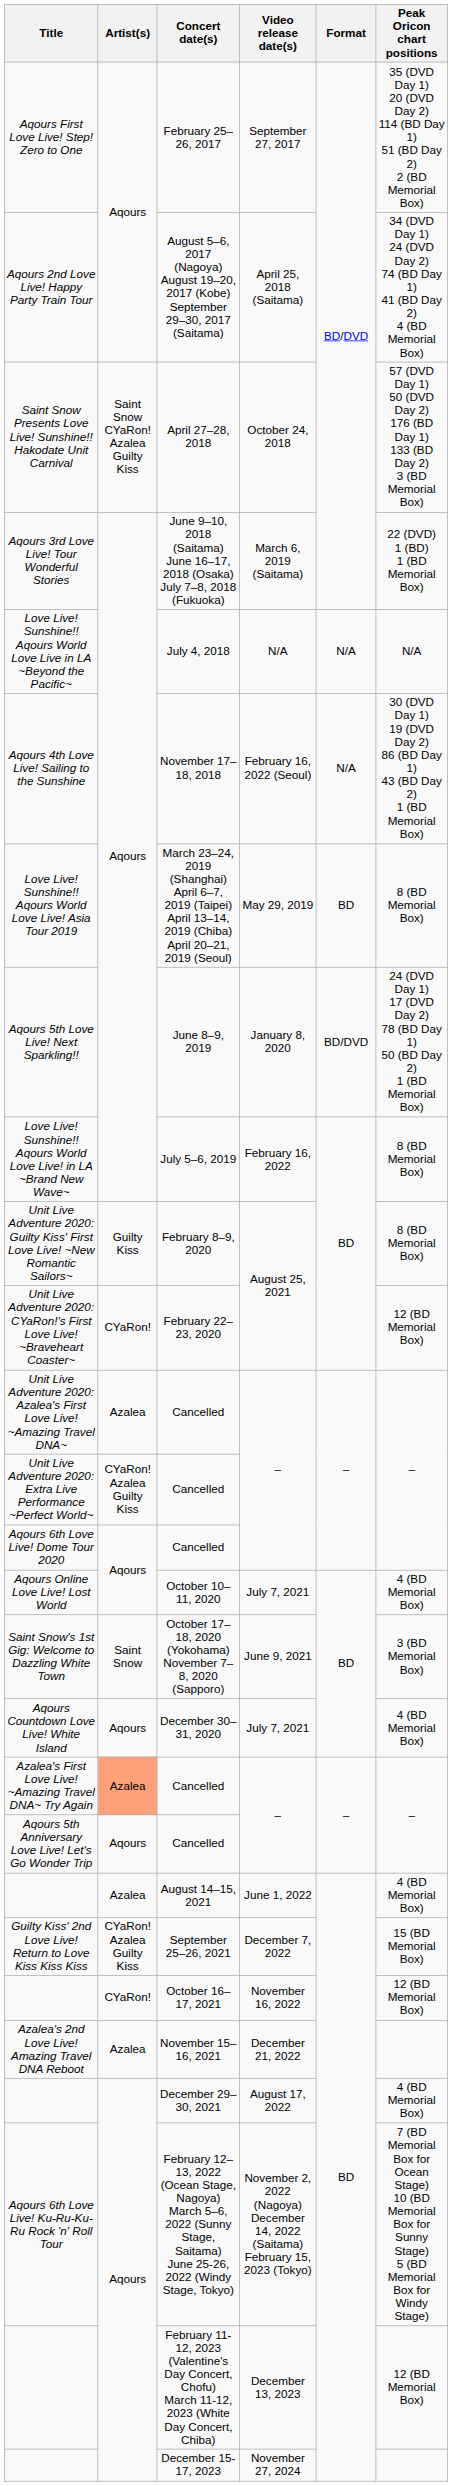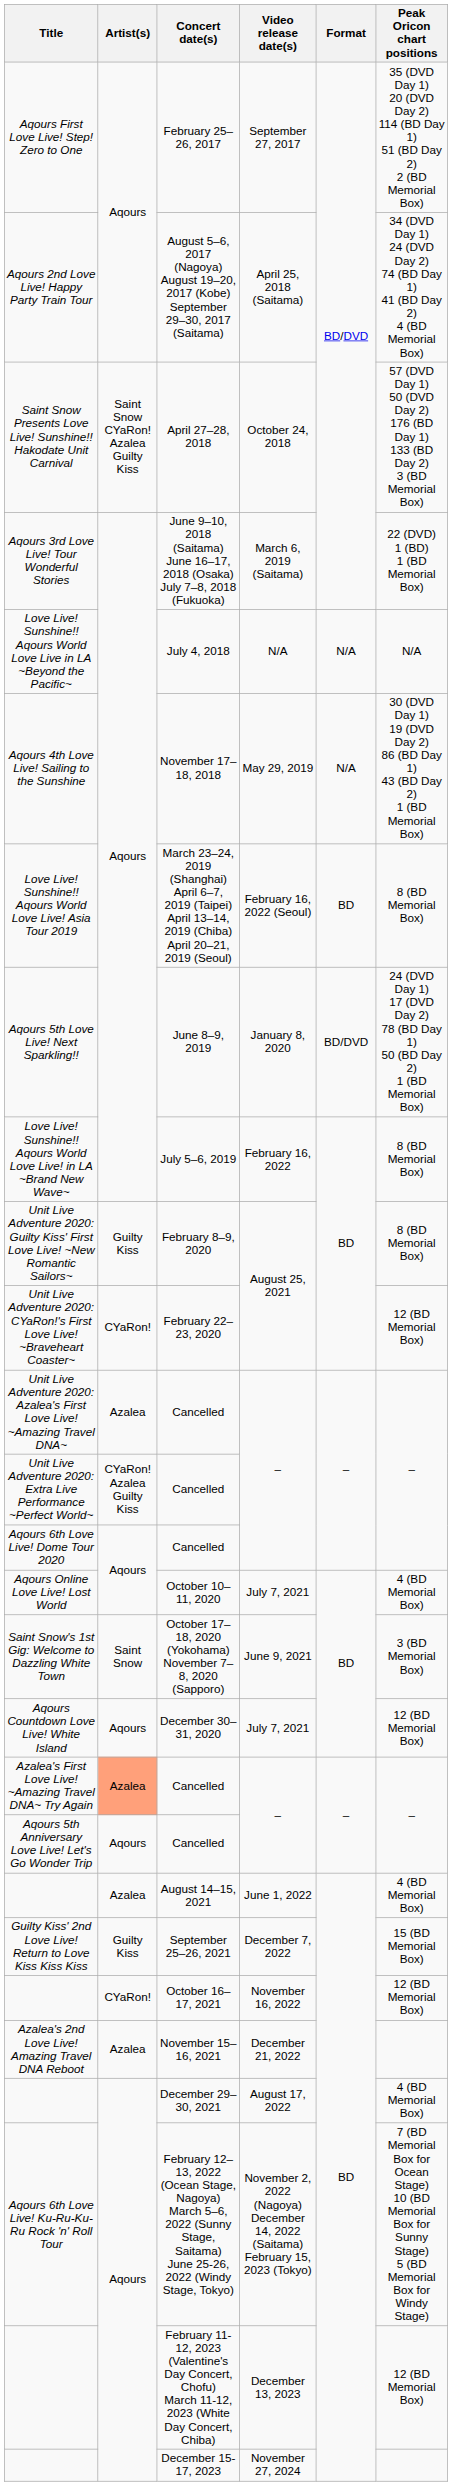 <table class="wikitable" style="text-align:center;">
 <tr>
 <th scope="col" rowspan="1" width="15%">Title</th>
 <th scope="col" rowspan="1" width="5%">Artist(s)</th>
 <th scope="col" colspan="1" width="10%">Concert date(s)</th>
 <th scope="col" colspan="1" width="10%">Video release date(s)</th>
 <th scope="col" colspan="1" width="7%">Format</th>
 <th scope="col" colspan="1" width="10%">Peak Oricon<br>chart positions</th>
 </tr>
 <tr>
 <td><em>Aqours First Love Live! Step! Zero to One</em></td>
 <td rowspan="2">Aqours</td>
 <td>February 25–26, 2017</td>
 <td>September 27, 2017</td>
 <td rowspan="4"><a href='#'>BD</a>/<a href='#'>DVD</a></td>
 <td>35 (DVD Day 1)<br>20 (DVD Day 2)<br>114 (BD Day 1)<br>51 (BD Day 2)<br>2 (BD Memorial Box)</td>
 </tr>
 <tr>
 <td><em>Aqours 2nd Love Live! Happy Party Train Tour</em></td>
 <td>August 5–6, 2017 (Nagoya)<br>August 19–20, 2017 (Kobe)<br>September 29–30, 2017 (Saitama)</td>
 <td>April 25, 2018 (Saitama)</td>
 <td>34 (DVD Day 1)<br>24 (DVD Day 2)<br>74 (BD Day 1)<br>41 (BD Day 2)<br>4 (BD Memorial Box)</td>
 </tr>
 <tr>
 <td><em>Saint Snow Presents Love Live! Sunshine!! Hakodate Unit Carnival</em></td>
 <td>Saint Snow<br>CYaRon!<br>Azalea<br>Guilty Kiss</td>
 <td>April 27–28, 2018</td>
 <td>October 24, 2018</td>
 <td>57 (DVD Day 1)<br>50 (DVD Day 2)<br>176 (BD Day 1)<br>133 (BD Day 2)<br>3 (BD Memorial Box)</td>
 </tr>
 <tr>
 <td><em>Aqours 3rd Love Live! Tour Wonderful Stories</em></td>
 <td rowspan="6">Aqours</td>
 <td>June 9–10, 2018 (Saitama)<br>June 16–17, 2018 (Osaka)<br>July 7–8, 2018 (Fukuoka)</td>
 <td>March 6, 2019 (Saitama)</td>
 <td>22 (DVD)<br>1 (BD)<br>1 (BD Memorial Box)</td>
 </tr>
 <tr>
 <td><em>Love Live! Sunshine!! Aqours World Love Live in LA ~Beyond the Pacific~</em></td>
 <td>July 4, 2018</td>
 <td>N/A</td>
 <td>N/A</td>
 <td>N/A</td>
 </tr>
 <tr>
 <td><em>Aqours 4th Love Live! Sailing to the Sunshine</em></td>
 <td>November 17–18, 2018</td>
-<td>February 16, 2022 (Seoul)</td>
+<td>May 29, 2019</td>
 <td>N/A</td>
 <td>30 (DVD Day 1)<br>19 (DVD Day 2)<br>86 (BD Day 1)<br>43 (BD Day 2)<br>1 (BD Memorial Box)</td>
 </tr>
 <tr>
 <td><em>Love Live! Sunshine!! Aqours World Love Live! Asia Tour 2019</em></td>
 <td>March 23–24, 2019 (Shanghai)<br>April 6–7, 2019 (Taipei)<br>April 13–14, 2019 (Chiba)<br> April 20–21, 2019 (Seoul)</td>
-<td>May 29, 2019</td>
+<td>February 16, 2022 (Seoul)</td>
 <td>BD</td>
 <td>8 (BD Memorial Box)</td>
 </tr>
 <tr>
 <td><em>Aqours 5th Love Live! Next Sparkling!!</em></td>
 <td>June 8–9, 2019</td>
 <td>January 8, 2020</td>
 <td>BD/DVD</td>
 <td>24 (DVD Day 1)<br>17 (DVD Day 2)<br>78 (BD Day 1)<br>50 (BD Day 2)<br>1 (BD Memorial Box)</td>
 </tr>
 <tr>
 <td><em>Love Live! Sunshine!! Aqours World Love Live! in LA ~Brand New Wave~</em></td>
 <td>July 5–6, 2019</td>
 <td>February 16, 2022</td>
 <td rowspan="3">BD</td>
 <td>8 (BD Memorial Box)</td>
 </tr>
 <tr>
 <td><em>Unit Live Adventure 2020: Guilty Kiss' First Love Live! ~New Romantic Sailors~</em></td>
 <td>Guilty Kiss</td>
 <td>February 8–9, 2020</td>
 <td rowspan="2">August 25, 2021</td>
 <td>8 (BD Memorial Box)</td>
 </tr>
 <tr>
 <td><em>Unit Live Adventure 2020: CYaRon!'s First Love Live! ~Braveheart Coaster~</em></td>
 <td>CYaRon!</td>
 <td>February 22–23, 2020</td>
 <td>12 (BD Memorial Box)</td>
 </tr>
 <tr>
 <td><em>Unit Live Adventure 2020: Azalea's First Love Live! ~Amazing Travel DNA~</em><br></td>
 <td>Azalea</td>
 <td>Cancelled</td>
 <td rowspan="3">–</td>
 <td rowspan="3">–</td>
 <td rowspan="3">–</td>
 </tr>
 <tr>
 <td><em>Unit Live Adventure 2020: Extra Live Performance ~Perfect World~</em></td>
 <td>CYaRon!<br>Azalea<br>Guilty Kiss</td>
 <td>Cancelled</td>
 </tr>
 <tr>
 <td><em>Aqours 6th Love Live! Dome Tour 2020</em></td>
 <td rowspan="2">Aqours</td>
 <td>Cancelled</td>
 </tr>
 <tr>
 <td><em>Aqours Online Love Live! Lost World</em></td>
 <td>October 10–11, 2020</td>
 <td>July 7, 2021</td>
 <td rowspan="3">BD</td>
 <td>4 (BD Memorial Box)</td>
 </tr>
 <tr>
 <td><em>Saint Snow's 1st Gig: Welcome to Dazzling White Town</em></td>
 <td>Saint Snow</td>
 <td>October 17–18, 2020 (Yokohama)<br>November 7–8, 2020 (Sapporo)</td>
 <td>June 9, 2021</td>
 <td>3 (BD Memorial Box)</td>
 </tr>
 <tr>
 <td><em>Aqours Countdown Love Live! White Island</em></td>
 <td>Aqours</td>
 <td>December 30–31, 2020</td>
 <td>July 7, 2021</td>
-<td>4 (BD Memorial Box)</td>
+<td>12 (BD Memorial Box)</td>
 </tr>
 <tr>
 <td><em>Azalea's First Love Live! ~Amazing Travel DNA~ Try Again</em></td>
 <td style="background: lightsalmon;">Azalea</td>
 <td>Cancelled</td>
 <td rowspan="2">–</td>
 <td rowspan="2">–</td>
 <td rowspan="2">–</td>
 </tr>
 <tr>
 <td><em>Aqours 5th Anniversary Love Live! Let's Go Wonder Trip</em></td>
 <td>Aqours</td>
 <td>Cancelled</td>
 </tr>
 <tr>
 <td></td>
 <td>Azalea</td>
 <td>August 14–15, 2021</td>
 <td>June 1, 2022</td>
 <td rowspan="8">BD</td>
 <td>4 (BD Memorial Box)</td>
 </tr>
 <tr>
 <td><em>Guilty Kiss' 2nd Love Live! Return to Love Kiss Kiss Kiss</em></td>
-<td>CYaRon!<br>Azalea<br>Guilty Kiss</td>
+<td>Guilty Kiss</td>
 <td>September 25–26, 2021</td>
 <td>December 7, 2022</td>
 <td>15 (BD Memorial Box)</td>
 </tr>
 <tr>
 <td></td>
 <td>CYaRon!</td>
 <td>October 16–17, 2021</td>
 <td>November 16, 2022</td>
 <td>12 (BD Memorial Box)</td>
 </tr>
 <tr>
 <td><em>Azalea's 2nd Love Live! Amazing Travel DNA Reboot</em></td>
 <td>Azalea</td>
 <td>November 15–16, 2021</td>
 <td>December 21, 2022</td>
 <td></td>
 </tr>
 <tr>
 <td></td>
 <td rowspan="4">Aqours</td>
 <td>December 29–30, 2021</td>
 <td>August 17, 2022</td>
 <td>4 (BD Memorial Box)</td>
 </tr>
 <tr>
 <td><em>Aqours 6th Love Live! Ku-Ru-Ku-Ru  Rock 'n' Roll Tour</em></td>
 <td>February 12–13, 2022 (Ocean Stage, Nagoya)<br>March 5–6, 2022 (Sunny Stage, Saitama)<br>June 25-26, 2022 (Windy Stage, Tokyo)</td>
 <td>November 2, 2022 (Nagoya)<br>December 14, 2022 (Saitama)<br>February 15, 2023 (Tokyo)</td>
 <td>7 (BD Memorial Box for Ocean Stage)<br>10 (BD Memorial Box for Sunny Stage)<br>5 (BD Memorial Box for Windy Stage)</td>
 </tr>
 <tr>
 <td></td>
 <td>February 11-12, 2023 (Valentine's Day Concert, Chofu)<br>March 11-12, 2023 (White Day Concert, Chiba)</td>
 <td>December 13, 2023</td>
 <td>12 (BD Memorial Box)</td>
 </tr>
 <tr>
 <td></td>
 <td>December 15-17, 2023</td>
 <td>November 27, 2024</td>
 <td></td>
 </tr>
 </table>
